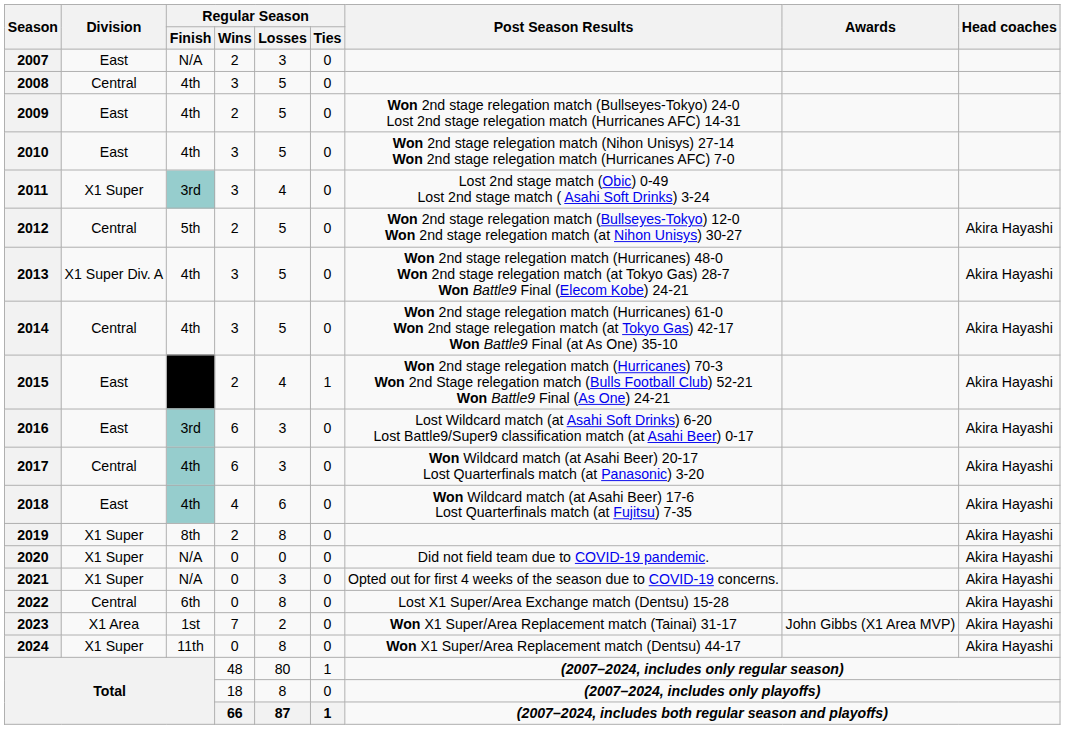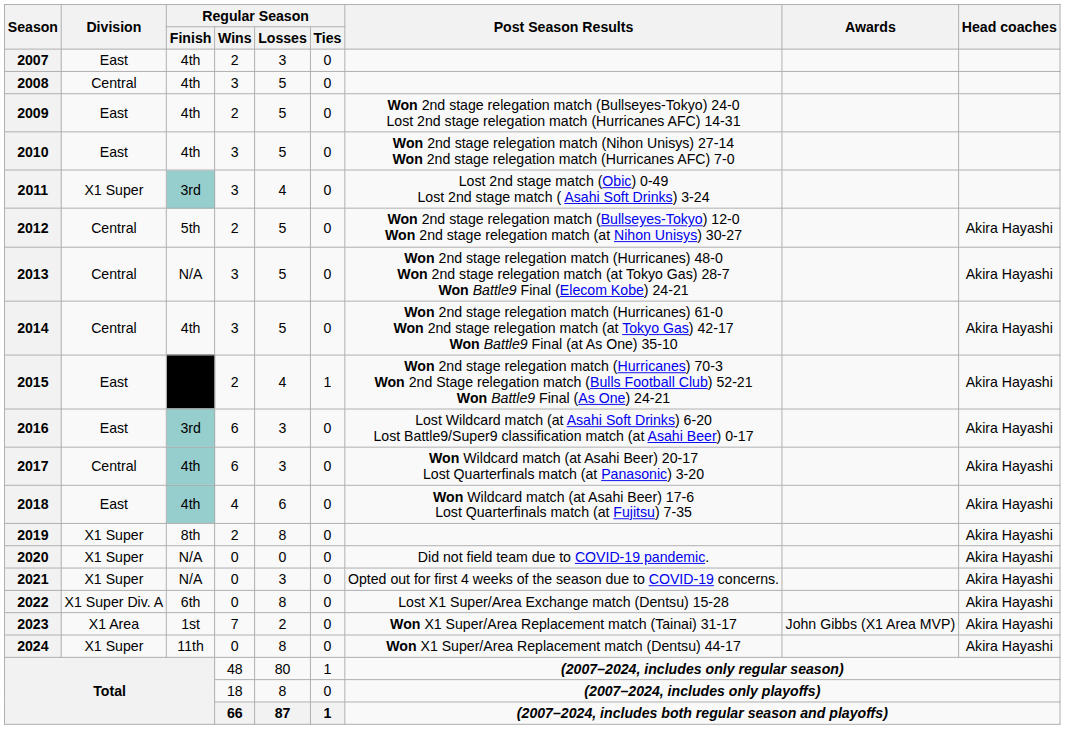 <table class="wikitable" style="text-align:center; font-size:95%">
 <tr>
 <th rowspan="2">Season</th>
 <th rowspan="2">Division</th>
 <th colspan="4">Regular Season</th>
 <th rowspan="2">Post Season Results</th>
 <th rowspan="2">Awards</th>
 <th rowspan="2">Head coaches</th>
 </tr>
 <tr>
 <th>Finish</th>
 <th>Wins</th>
 <th>Losses</th>
 <th>Ties</th>
 </tr>
 <tr>
 <th align="center">2007</th>
 <td align="center">East</td>
-<td align="center" bgcolor="">N/A</td>
+<td align="center" bgcolor="">4th</td>
 <td align="center">2</td>
 <td align="center">3</td>
 <td align="center">0</td>
 <td></td>
 <td></td>
 <td></td>
 </tr>
 <tr>
 <th align="center">2008</th>
 <td align="center">Central</td>
 <td align="center" bgcolor="">4th</td>
 <td align="center">3</td>
 <td align="center">5</td>
 <td align="center">0</td>
 <td></td>
 <td></td>
 <td></td>
 </tr>
 <tr>
 <th align="center">2009</th>
 <td align="center">East</td>
 <td align="center" bgcolor="">4th</td>
 <td align="center">2</td>
 <td align="center">5</td>
 <td align="center">0</td>
 <td><strong>Won</strong> 2nd stage relegation match (Bullseyes-Tokyo) 24-0<br>Lost 2nd stage relegation match (Hurricanes AFC) 14-31</td>
 <td></td>
 <td></td>
 </tr>
 <tr>
 <th align="center">2010</th>
 <td align="center">East</td>
 <td align="center" bgcolor="">4th</td>
 <td align="center">3</td>
 <td align="center">5</td>
 <td align="center">0</td>
 <td><strong>Won</strong> 2nd stage relegation match (Nihon Unisys) 27-14<br><strong>Won</strong> 2nd stage relegation match (Hurricanes AFC) 7-0</td>
 <td></td>
 <td></td>
 </tr>
 <tr>
 <th align="center">2011</th>
 <td align="center">X1 Super</td>
 <td align="center" bgcolor="#96CDCD">3rd</td>
 <td align="center">3</td>
 <td align="center">4</td>
 <td align="center">0</td>
 <td>Lost 2nd stage match (<a href='#'>Obic</a>) 0-49<br>Lost 2nd stage match ( <a href='#'>Asahi Soft Drinks</a>) 3-24</td>
 <td></td>
 <td></td>
 </tr>
 <tr>
 <th align="center">2012</th>
 <td align="center">Central</td>
 <td align="center" bgcolor="">5th</td>
 <td align="center">2</td>
 <td align="center">5</td>
 <td align="center">0</td>
 <td><strong>Won</strong> 2nd stage relegation match (<a href='#'>Bullseyes-Tokyo</a>) 12-0<br><strong>Won</strong> 2nd stage relegation match (at <a href='#'>Nihon Unisys</a>) 30-27</td>
 <td></td>
 <td>Akira Hayashi</td>
 </tr>
 <tr>
 <th align="center">2013</th>
-<td align="center">X1 Super Div. A</td>
-<td align="center" bgcolor="">4th</td>
+<td align="center">Central</td>
+<td align="center" bgcolor="">N/A</td>
 <td align="center">3</td>
 <td align="center">5</td>
 <td align="center">0</td>
 <td><strong>Won</strong> 2nd stage relegation match (Hurricanes) 48-0<br><strong>Won</strong> 2nd stage relegation match (at Tokyo Gas) 28-7<br><strong>Won</strong> <em>Battle9</em> Final (<a href='#'>Elecom Kobe</a>) 24-21</td>
 <td></td>
 <td>Akira Hayashi</td>
 </tr>
 <tr>
 <th align="center">2014</th>
 <td align="center">Central</td>
 <td align="center" bgcolor="">4th</td>
 <td align="center">3</td>
 <td align="center">5</td>
 <td align="center">0</td>
 <td><strong>Won</strong> 2nd stage relegation match (Hurricanes) 61-0<br><strong>Won</strong> 2nd stage relegation match (at <a href='#'>Tokyo Gas</a>) 42-17<br><strong>Won</strong> <em>Battle9</em> Final (at As One) 35-10</td>
 <td></td>
 <td>Akira Hayashi</td>
 </tr>
 <tr>
 <th align="center">2015</th>
 <td align="center">East</td>
 <td align="center" bgcolor=" ">4th</td>
 <td align="center">2</td>
 <td align="center">4</td>
 <td align="center">1</td>
 <td><strong>Won</strong> 2nd stage relegation match (<a href='#'>Hurricanes</a>) 70-3<br><strong>Won</strong> 2nd Stage relegation match (<a href='#'>Bulls Football Club</a>) 52-21<br><strong>Won</strong> <em>Battle9</em> Final (<a href='#'>As One</a>) 24-21</td>
 <td></td>
 <td>Akira Hayashi</td>
 </tr>
 <tr>
 <th align="center">2016</th>
 <td align="center">East</td>
 <td align="center" bgcolor="#96CDCD">3rd</td>
 <td align="center">6</td>
 <td align="center">3</td>
 <td align="center">0</td>
 <td>Lost Wildcard match (at <a href='#'>Asahi Soft Drinks</a>) 6-20<br>Lost Battle9/Super9 classification match (at <a href='#'>Asahi Beer</a>) 0-17</td>
 <td></td>
 <td>Akira Hayashi</td>
 </tr>
 <tr>
 <th align="center">2017</th>
 <td align="center">Central</td>
 <td align="center" bgcolor="#96CDCD">4th</td>
 <td align="center">6</td>
 <td align="center">3</td>
 <td align="center">0</td>
 <td><strong>Won</strong> Wildcard match (at Asahi Beer) 20-17<br>Lost Quarterfinals match (at <a href='#'>Panasonic</a>) 3-20</td>
 <td></td>
 <td>Akira Hayashi</td>
 </tr>
 <tr>
 <th align="center">2018</th>
 <td align="center">East</td>
 <td align="center" bgcolor="#96CDCD">4th</td>
 <td align="center">4</td>
 <td align="center">6</td>
 <td align="center">0</td>
 <td><strong>Won</strong> Wildcard match (at Asahi Beer) 17-6<br>Lost Quarterfinals match (at <a href='#'>Fujitsu</a>) 7-35</td>
 <td></td>
 <td>Akira Hayashi</td>
 </tr>
 <tr>
 <th align="center">2019</th>
 <td align="center">X1 Super</td>
 <td align="center" bgcolor="">8th</td>
 <td align="center">2</td>
 <td align="center">8</td>
 <td align="center">0</td>
 <td></td>
 <td></td>
 <td>Akira Hayashi</td>
 </tr>
 <tr>
 <th align="center">2020</th>
 <td align="center">X1 Super</td>
 <td align="center" bgcolor="">N/A</td>
 <td align="center">0</td>
 <td align="center">0</td>
 <td align="center">0</td>
 <td>Did not field team due to <a href='#'>COVID-19 pandemic</a>.</td>
 <td></td>
 <td>Akira Hayashi</td>
 </tr>
 <tr>
 <th align="center">2021</th>
 <td align="center">X1 Super</td>
 <td align="center" bgcolor="">N/A</td>
 <td align="center">0</td>
 <td align="center">3</td>
 <td align="center">0</td>
 <td>Opted out for first 4 weeks of the season due to <a href='#'>COVID-19</a> concerns.</td>
 <td></td>
 <td>Akira Hayashi</td>
 </tr>
 <tr>
 <th align="center">2022</th>
-<td align="center">Central</td>
+<td align="center">X1 Super Div. A</td>
 <td align="center" bgcolor="">6th</td>
 <td align="center">0</td>
 <td align="center">8</td>
 <td align="center">0</td>
 <td>Lost X1 Super/Area Exchange match (Dentsu) 15-28</td>
 <td></td>
 <td>Akira Hayashi</td>
 </tr>
 <tr>
 <th align="center">2023</th>
 <td align="center">X1 Area</td>
 <td align="center" bgcolor="">1st</td>
 <td align="center">7</td>
 <td align="center">2</td>
 <td align="center">0</td>
 <td><strong>Won</strong> X1 Super/Area Replacement match (Tainai) 31-17</td>
 <td>John Gibbs (X1 Area MVP)</td>
 <td>Akira Hayashi</td>
 </tr>
 <tr>
 <th align="center">2024</th>
 <td align="center">X1 Super</td>
 <td align="center" bgcolor="">11th</td>
 <td align="center">0</td>
 <td align="center">8</td>
 <td align="center">0</td>
 <td><strong>Won</strong> X1 Super/Area Replacement match (Dentsu) 44-17</td>
 <td></td>
 <td>Akira Hayashi</td>
 </tr>
 <tr>
 <th align="center" rowSpan="3" colSpan="3">Total</th>
 <td align="center">48</td>
 <td align="center">80</td>
 <td align="center">1</td>
 <td colSpan="3"><strong><em>(2007–2024, includes only regular season)</em></strong></td>
 </tr>
 <tr>
 <td align="center">18</td>
 <td align="center">8</td>
 <td align="center">0</td>
 <td colSpan="3"><strong><em>(2007–2024, includes only playoffs)</em></strong></td>
 </tr>
 <tr>
 <th align="center">66</th>
 <th align="center">87</th>
 <th align="center">1</th>
 <td colSpan="3"><strong><em>(2007–2024, includes both regular season and playoffs)</em></strong></td>
 </tr>
 </table>
